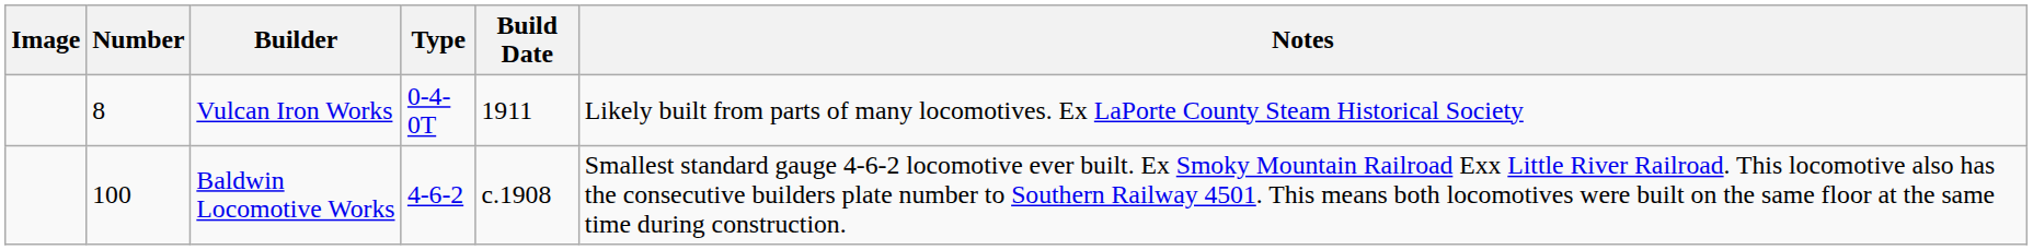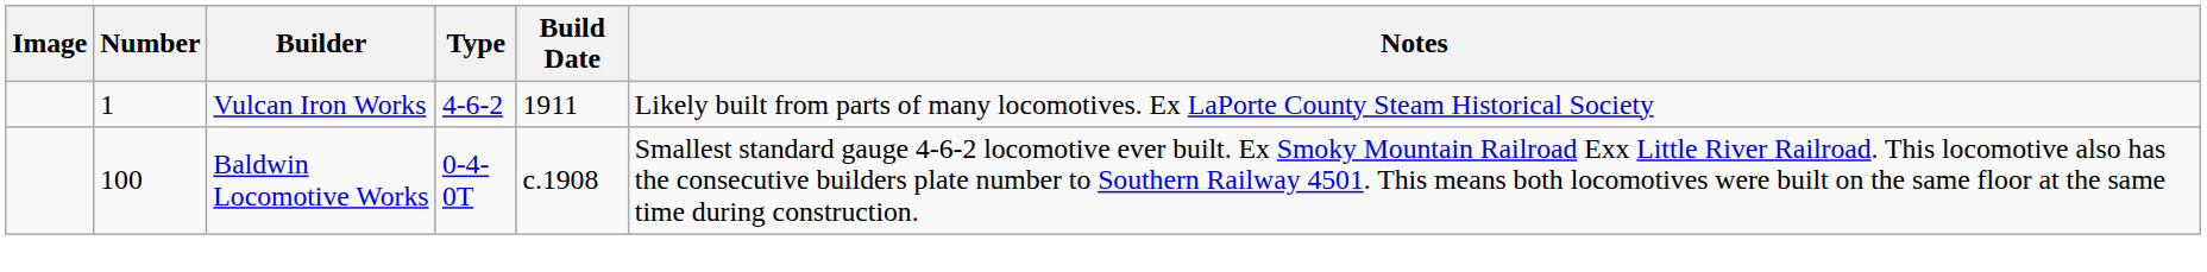 <table class="wikitable">
 <tr>
 <th>Image</th>
 <th>Number</th>
 <th>Builder</th>
 <th>Type</th>
 <th>Build Date</th>
 <th>Notes</th>
 </tr>
 <tr>
 <td></td>
-<td>8</td>
+<td>1</td>
 <td><a href='#'>Vulcan Iron Works</a></td>
-<td><a href='#'>0-4-0T</a></td>
+<td><a href='#'>4-6-2</a></td>
 <td>1911</td>
 <td>Likely built from parts of many locomotives. Ex <a href='#'>LaPorte County Steam Historical Society</a></td>
 </tr>
 <tr>
 <td></td>
 <td>100</td>
 <td><a href='#'>Baldwin Locomotive Works</a></td>
-<td><a href='#'>4-6-2</a></td>
+<td><a href='#'>0-4-0T</a></td>
 <td>c.1908</td>
 <td>Smallest standard gauge 4-6-2 locomotive ever built. Ex <a href='#'>Smoky Mountain Railroad</a> Exx <a href='#'>Little River Railroad</a>. This locomotive also has the consecutive builders plate number to <a href='#'>Southern Railway 4501</a>. This means both locomotives were built on the same floor at the same time during construction. </td>
 </tr>
 </table>
